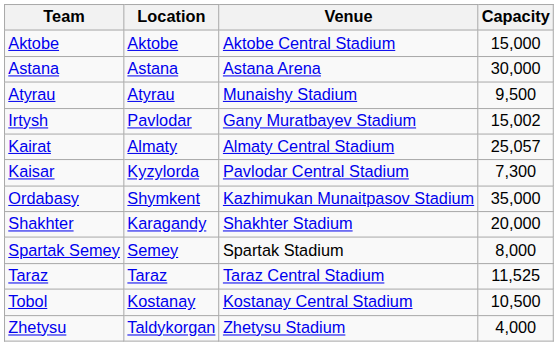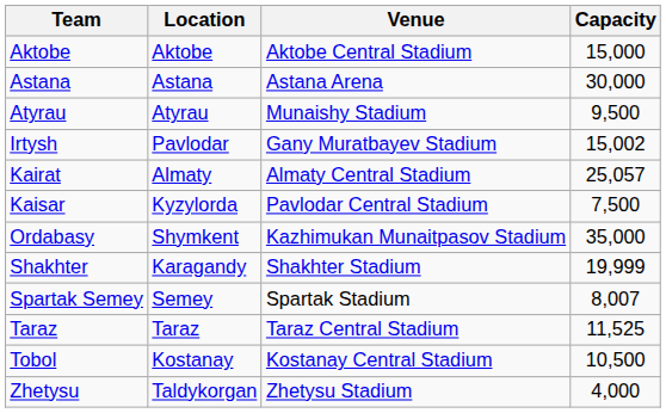 <table class="wikitable sortable" border="1">
 <tr>
 <th>Team</th>
 <th>Location</th>
 <th>Venue</th>
 <th>Capacity</th>
 </tr>
 <tr>
 <td><a href='#'>Aktobe</a></td>
 <td><a href='#'>Aktobe</a></td>
 <td><a href='#'>Aktobe Central Stadium</a></td>
 <td style="text-align:center;">15,000</td>
 </tr>
 <tr>
 <td><a href='#'>Astana</a></td>
 <td><a href='#'>Astana</a></td>
 <td><a href='#'>Astana Arena</a></td>
 <td style="text-align:center;">30,000</td>
 </tr>
 <tr>
 <td><a href='#'>Atyrau</a></td>
 <td><a href='#'>Atyrau</a></td>
 <td><a href='#'>Munaishy Stadium</a></td>
 <td style="text-align:center;">9,500</td>
 </tr>
 <tr>
 <td><a href='#'>Irtysh</a></td>
 <td><a href='#'>Pavlodar</a></td>
 <td><a href='#'>Gany Muratbayev Stadium</a></td>
 <td style="text-align:center;">15,002</td>
 </tr>
 <tr>
 <td><a href='#'>Kairat</a></td>
 <td><a href='#'>Almaty</a></td>
 <td><a href='#'>Almaty Central Stadium</a></td>
 <td style="text-align:center;">25,057</td>
 </tr>
 <tr>
 <td><a href='#'>Kaisar</a></td>
 <td><a href='#'>Kyzylorda</a></td>
 <td><a href='#'>Pavlodar Central Stadium</a></td>
-<td style="text-align:center;">7,300</td>
+<td style="text-align:center;">7,500</td>
 </tr>
 <tr>
 <td><a href='#'>Ordabasy</a></td>
 <td><a href='#'>Shymkent</a></td>
 <td><a href='#'>Kazhimukan Munaitpasov Stadium</a></td>
 <td style="text-align:center;">35,000</td>
 </tr>
 <tr>
 <td><a href='#'>Shakhter</a></td>
 <td><a href='#'>Karagandy</a></td>
 <td><a href='#'>Shakhter Stadium</a></td>
-<td style="text-align:center;">20,000</td>
+<td style="text-align:center;">19,999</td>
 </tr>
 <tr>
 <td><a href='#'>Spartak Semey</a></td>
 <td><a href='#'>Semey</a></td>
 <td>Spartak Stadium</td>
-<td style="text-align:center;">8,000</td>
+<td style="text-align:center;">8,007</td>
 </tr>
 <tr>
 <td><a href='#'>Taraz</a></td>
 <td><a href='#'>Taraz</a></td>
 <td><a href='#'>Taraz Central Stadium</a></td>
 <td style="text-align:center;">11,525</td>
 </tr>
 <tr>
 <td><a href='#'>Tobol</a></td>
 <td><a href='#'>Kostanay</a></td>
 <td><a href='#'>Kostanay Central Stadium</a></td>
 <td style="text-align:center;">10,500</td>
 </tr>
 <tr>
 <td><a href='#'>Zhetysu</a></td>
 <td><a href='#'>Taldykorgan</a></td>
 <td><a href='#'>Zhetysu Stadium</a></td>
 <td style="text-align:center;">4,000</td>
 </tr>
 </table>
